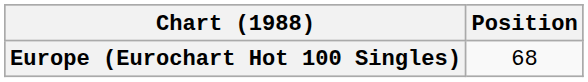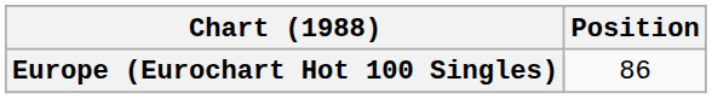 <table class="wikitable plainrowheaders" style="text-align:center">
 <tr>
 <th scope="col">Chart (1988)</th>
 <th scope="col">Position</th>
 </tr>
 <tr>
 <th scope="row">Europe (Eurochart Hot 100 Singles)</th>
-<td>68</td>
+<td>86</td>
 </tr>
 </table>
